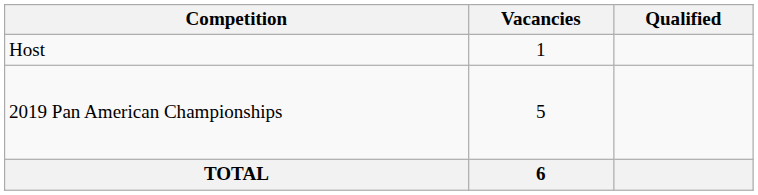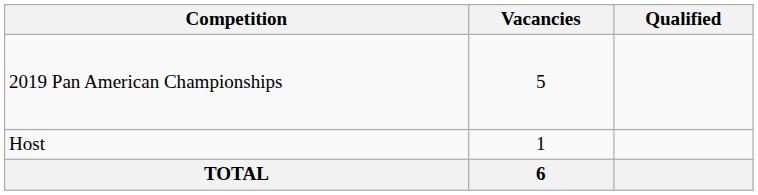 <table class = "wikitable" width=630>
 <tr>
 <th>Competition</th>
 <th>Vacancies</th>
 <th>Qualified</th>
 </tr>
 <tr>
+<td>2019 Pan American Championships</td>
+<td align="center">5</td>
+<td><br><br><br><br></td>
+</tr>
+<tr>
 <td>Host</td>
 <td align="center">1</td>
 <td></td>
-</tr>
-<tr>
-<td>2019 Pan American Championships</td>
-<td align="center">5</td>
-<td><br><br><br><br></td>
 </tr>
 <tr>
 <th>TOTAL</th>
 <th>6</th>
 <th></th>
 </tr>
 </table>
